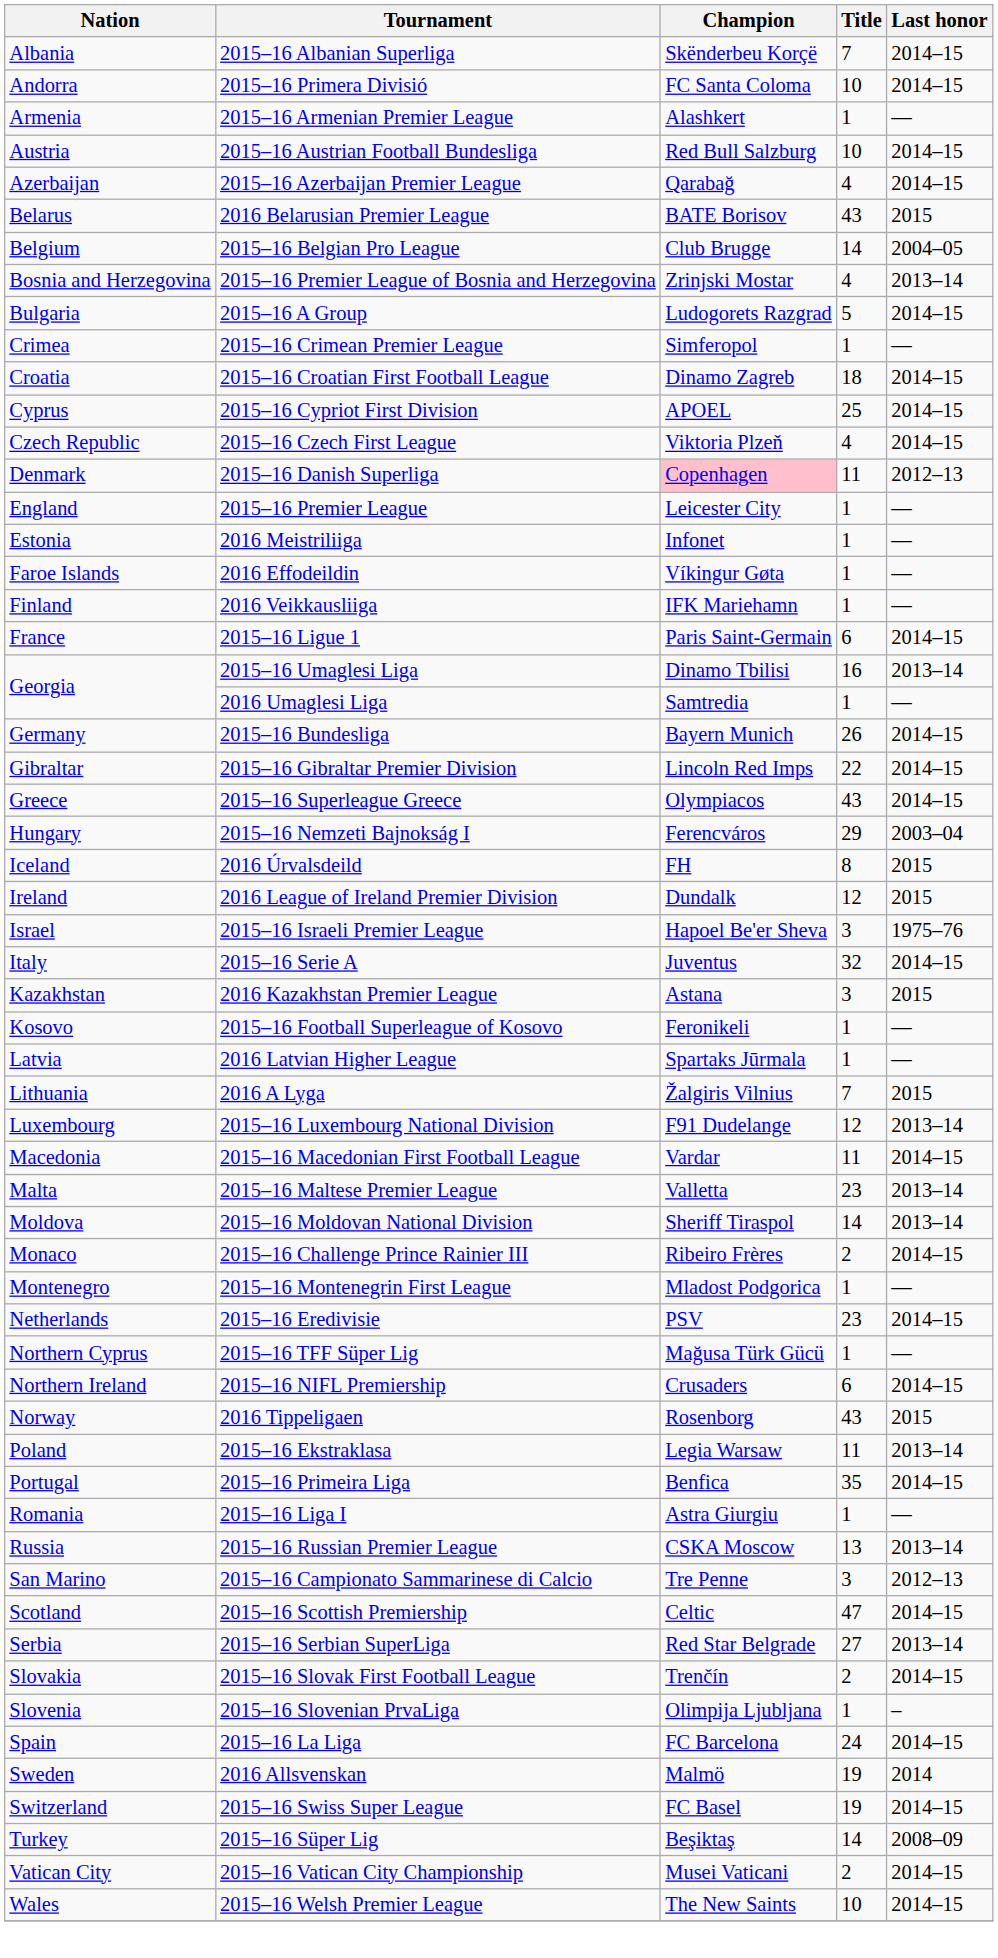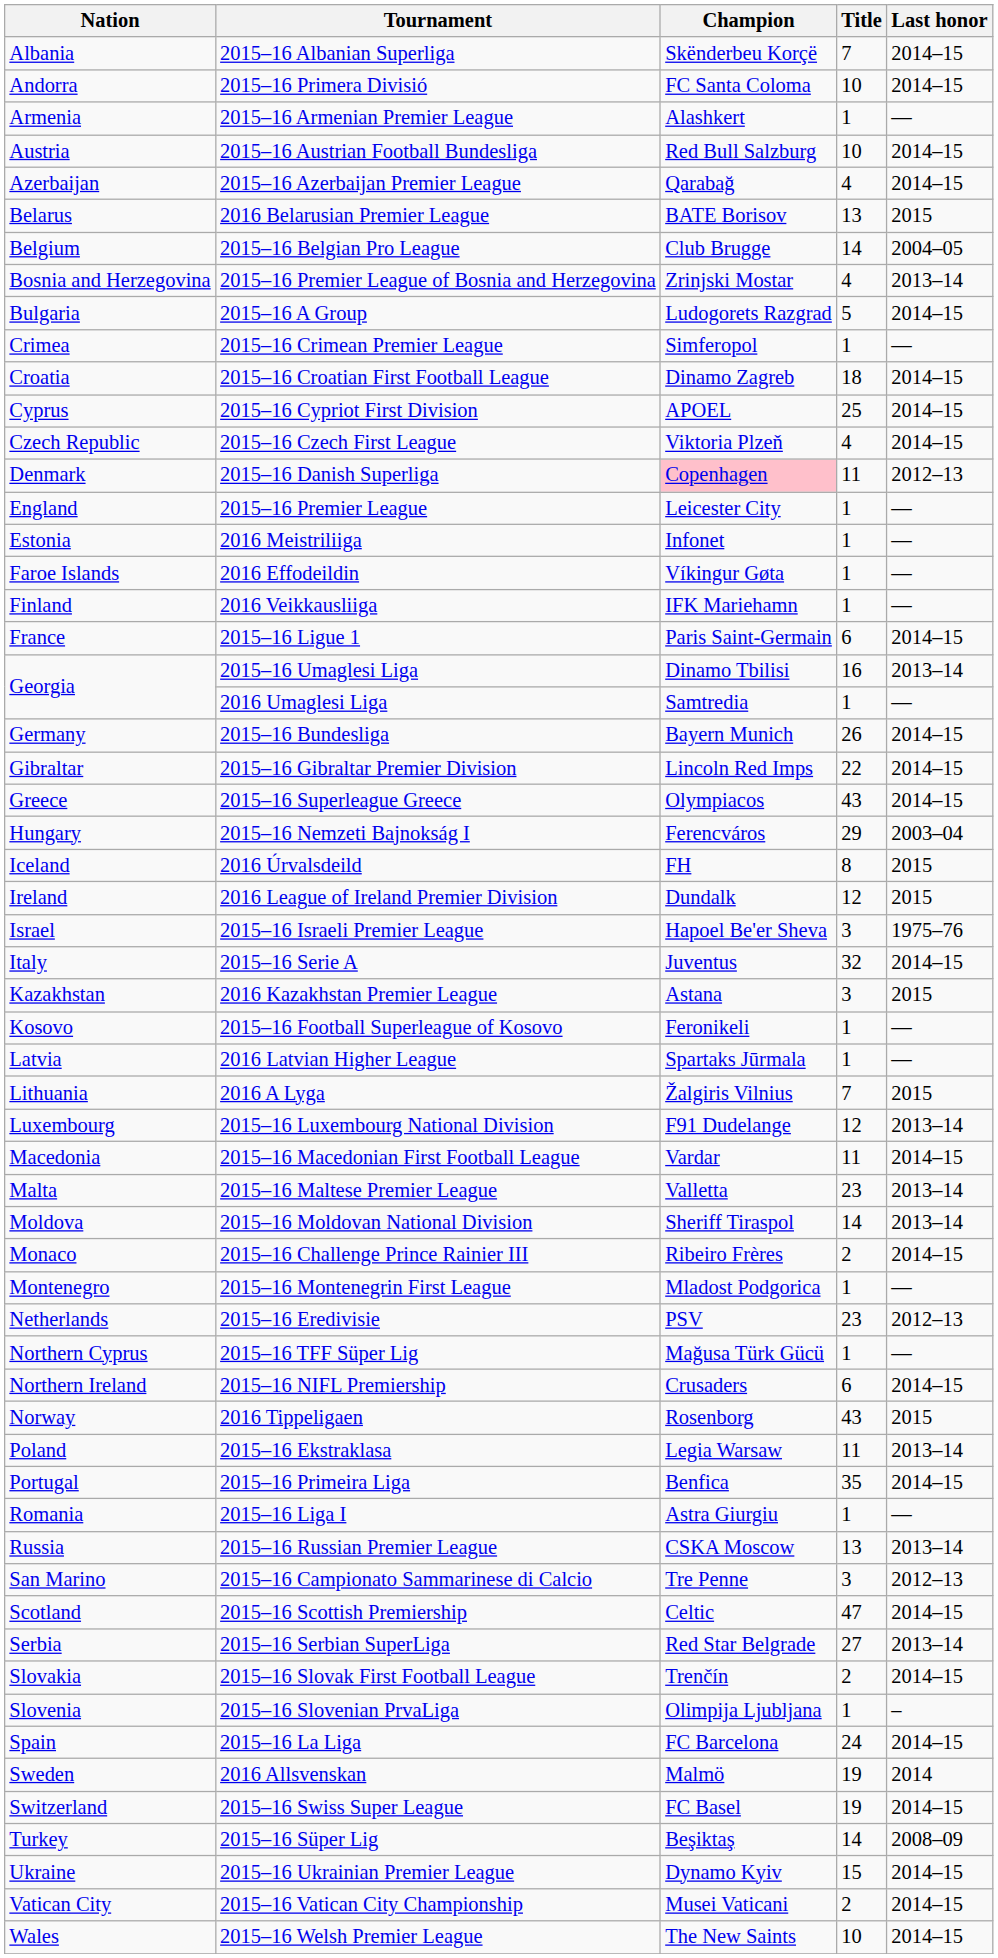 <table class="wikitable sortable">
 <tr>
 <th>Nation</th>
 <th>Tournament</th>
 <th>Champion</th>
 <th data-sort-type="number">Title</th>
 <th>Last honor</th>
 </tr>
 <tr>
 <td> <a href='#'>Albania</a></td>
 <td><a href='#'>2015–16 Albanian Superliga</a></td>
 <td><a href='#'>Skënderbeu Korçë</a></td>
 <td>7</td>
 <td>2014–15</td>
 </tr>
 <tr>
 <td> <a href='#'>Andorra</a></td>
 <td><a href='#'>2015–16 Primera Divisió</a></td>
 <td><a href='#'>FC Santa Coloma</a></td>
 <td>10</td>
 <td>2014–15</td>
 </tr>
 <tr>
 <td> <a href='#'>Armenia</a></td>
 <td><a href='#'>2015–16 Armenian Premier League</a></td>
 <td><a href='#'>Alashkert</a></td>
 <td>1</td>
 <td>—</td>
 </tr>
 <tr>
 <td> <a href='#'>Austria</a></td>
 <td><a href='#'>2015–16 Austrian Football Bundesliga</a></td>
 <td><a href='#'>Red Bull Salzburg</a></td>
 <td>10</td>
 <td>2014–15</td>
 </tr>
 <tr>
 <td> <a href='#'>Azerbaijan</a></td>
 <td><a href='#'>2015–16 Azerbaijan Premier League</a></td>
 <td><a href='#'>Qarabağ</a></td>
 <td>4</td>
 <td>2014–15</td>
 </tr>
 <tr>
 <td> <a href='#'>Belarus</a></td>
 <td><a href='#'>2016 Belarusian Premier League</a></td>
 <td><a href='#'>BATE Borisov</a></td>
-<td>43</td>
+<td>13</td>
 <td>2015</td>
 </tr>
 <tr>
 <td> <a href='#'>Belgium</a></td>
 <td><a href='#'>2015–16 Belgian Pro League</a></td>
 <td><a href='#'>Club Brugge</a></td>
 <td>14</td>
 <td>2004–05</td>
 </tr>
 <tr>
 <td> <a href='#'>Bosnia and Herzegovina</a></td>
 <td><a href='#'>2015–16 Premier League of Bosnia and Herzegovina</a></td>
 <td><a href='#'>Zrinjski Mostar</a></td>
 <td>4</td>
 <td>2013–14</td>
 </tr>
 <tr>
 <td> <a href='#'>Bulgaria</a></td>
 <td><a href='#'>2015–16 A Group</a></td>
 <td><a href='#'>Ludogorets Razgrad</a></td>
 <td>5</td>
 <td>2014–15</td>
 </tr>
 <tr>
 <td> <a href='#'>Crimea</a></td>
 <td><a href='#'>2015–16 Crimean Premier League</a></td>
 <td><a href='#'>Simferopol</a></td>
 <td>1</td>
 <td>—</td>
 </tr>
 <tr>
 <td> <a href='#'>Croatia</a></td>
 <td><a href='#'>2015–16 Croatian First Football League</a></td>
 <td><a href='#'>Dinamo Zagreb</a></td>
 <td>18</td>
 <td>2014–15</td>
 </tr>
 <tr>
 <td> <a href='#'>Cyprus</a></td>
 <td><a href='#'>2015–16 Cypriot First Division</a></td>
 <td><a href='#'>APOEL</a></td>
 <td>25</td>
 <td>2014–15</td>
 </tr>
 <tr>
 <td> <a href='#'>Czech Republic</a></td>
 <td><a href='#'>2015–16 Czech First League</a></td>
 <td><a href='#'>Viktoria Plzeň</a></td>
 <td>4</td>
 <td>2014–15</td>
 </tr>
 <tr>
 <td> <a href='#'>Denmark</a></td>
 <td><a href='#'>2015–16 Danish Superliga</a></td>
 <td style="background: pink;"><a href='#'>Copenhagen</a></td>
 <td>11</td>
 <td>2012–13</td>
 </tr>
 <tr>
 <td> <a href='#'>England</a></td>
 <td><a href='#'>2015–16 Premier League</a></td>
 <td><a href='#'>Leicester City</a></td>
 <td>1</td>
 <td>—</td>
 </tr>
 <tr>
 <td> <a href='#'>Estonia</a></td>
 <td><a href='#'>2016 Meistriliiga</a></td>
 <td><a href='#'>Infonet</a></td>
 <td>1</td>
 <td>—</td>
 </tr>
 <tr>
 <td> <a href='#'>Faroe Islands</a></td>
 <td><a href='#'>2016 Effodeildin</a></td>
 <td><a href='#'>Víkingur Gøta</a></td>
 <td>1</td>
 <td>—</td>
 </tr>
 <tr>
 <td> <a href='#'>Finland</a></td>
 <td><a href='#'>2016 Veikkausliiga</a></td>
 <td><a href='#'>IFK Mariehamn</a></td>
 <td>1</td>
 <td>—</td>
 </tr>
 <tr>
 <td> <a href='#'>France</a></td>
 <td><a href='#'>2015–16 Ligue 1</a></td>
 <td><a href='#'>Paris Saint-Germain</a></td>
 <td>6</td>
 <td>2014–15</td>
 </tr>
 <tr>
 <td rowspan=2> <a href='#'>Georgia</a></td>
 <td><a href='#'>2015–16 Umaglesi Liga</a></td>
 <td><a href='#'>Dinamo Tbilisi</a></td>
 <td>16</td>
 <td>2013–14</td>
 </tr>
 <tr>
 <td><a href='#'>2016 Umaglesi Liga</a> </td>
 <td><a href='#'>Samtredia</a></td>
 <td>1</td>
 <td>—</td>
 </tr>
 <tr>
 <td> <a href='#'>Germany</a></td>
 <td><a href='#'>2015–16 Bundesliga</a></td>
 <td><a href='#'>Bayern Munich</a></td>
 <td>26</td>
 <td>2014–15</td>
 </tr>
 <tr>
 <td> <a href='#'>Gibraltar</a></td>
 <td><a href='#'>2015–16 Gibraltar Premier Division</a></td>
 <td><a href='#'>Lincoln Red Imps</a></td>
 <td>22</td>
 <td>2014–15</td>
 </tr>
 <tr>
 <td> <a href='#'>Greece</a></td>
 <td><a href='#'>2015–16 Superleague Greece</a></td>
 <td><a href='#'>Olympiacos</a></td>
 <td>43</td>
 <td>2014–15</td>
 </tr>
 <tr>
 <td> <a href='#'>Hungary</a></td>
 <td><a href='#'>2015–16 Nemzeti Bajnokság I</a></td>
 <td><a href='#'>Ferencváros</a></td>
 <td>29</td>
 <td>2003–04</td>
 </tr>
 <tr>
 <td> <a href='#'>Iceland</a></td>
 <td><a href='#'>2016 Úrvalsdeild</a></td>
 <td><a href='#'>FH</a></td>
 <td>8</td>
 <td>2015</td>
 </tr>
 <tr>
 <td> <a href='#'>Ireland</a></td>
 <td><a href='#'>2016 League of Ireland Premier Division</a></td>
 <td><a href='#'>Dundalk</a></td>
 <td>12</td>
 <td>2015</td>
 </tr>
 <tr>
 <td> <a href='#'>Israel</a></td>
 <td><a href='#'>2015–16 Israeli Premier League</a></td>
 <td><a href='#'>Hapoel Be'er Sheva</a></td>
 <td>3</td>
 <td>1975–76</td>
 </tr>
 <tr>
 <td> <a href='#'>Italy</a></td>
 <td><a href='#'>2015–16 Serie A</a></td>
 <td><a href='#'>Juventus</a></td>
 <td>32</td>
 <td>2014–15</td>
 </tr>
 <tr>
 <td> <a href='#'>Kazakhstan</a></td>
 <td><a href='#'>2016 Kazakhstan Premier League</a></td>
 <td><a href='#'>Astana</a></td>
 <td>3</td>
 <td>2015</td>
 </tr>
 <tr>
 <td> <a href='#'>Kosovo</a></td>
 <td><a href='#'>2015–16 Football Superleague of Kosovo</a></td>
 <td><a href='#'>Feronikeli</a></td>
 <td>1</td>
 <td>—</td>
 </tr>
 <tr>
 <td> <a href='#'>Latvia</a></td>
 <td><a href='#'>2016 Latvian Higher League</a></td>
 <td><a href='#'>Spartaks Jūrmala</a></td>
 <td>1</td>
 <td>—</td>
 </tr>
 <tr>
 <td> <a href='#'>Lithuania</a></td>
 <td><a href='#'>2016 A Lyga</a></td>
 <td><a href='#'>Žalgiris Vilnius</a></td>
 <td>7</td>
 <td>2015</td>
 </tr>
 <tr>
 <td> <a href='#'>Luxembourg</a></td>
 <td><a href='#'>2015–16 Luxembourg National Division</a></td>
 <td><a href='#'>F91 Dudelange</a></td>
 <td>12 </td>
 <td>2013–14</td>
 </tr>
 <tr>
 <td> <a href='#'>Macedonia</a></td>
 <td><a href='#'>2015–16 Macedonian First Football League</a></td>
 <td><a href='#'>Vardar</a></td>
 <td>11</td>
 <td>2014–15</td>
 </tr>
 <tr>
 <td> <a href='#'>Malta</a></td>
 <td><a href='#'>2015–16 Maltese Premier League</a></td>
 <td><a href='#'>Valletta</a></td>
 <td>23</td>
 <td>2013–14</td>
 </tr>
 <tr>
 <td> <a href='#'>Moldova</a></td>
 <td><a href='#'>2015–16 Moldovan National Division</a></td>
 <td><a href='#'>Sheriff Tiraspol</a></td>
 <td>14</td>
 <td>2013–14</td>
 </tr>
 <tr>
 <td> <a href='#'>Monaco</a></td>
 <td><a href='#'>2015–16 Challenge Prince Rainier III</a></td>
 <td><a href='#'>Ribeiro Frères</a></td>
 <td>2</td>
 <td>2014–15</td>
 </tr>
 <tr>
 <td> <a href='#'>Montenegro</a></td>
 <td><a href='#'>2015–16 Montenegrin First League</a></td>
 <td><a href='#'>Mladost Podgorica</a></td>
 <td>1</td>
 <td>—</td>
 </tr>
 <tr>
 <td> <a href='#'>Netherlands</a></td>
 <td><a href='#'>2015–16 Eredivisie</a></td>
 <td><a href='#'>PSV</a></td>
 <td>23</td>
-<td>2014–15</td>
+<td>2012–13</td>
 </tr>
 <tr>
 <td> <a href='#'>Northern Cyprus</a></td>
 <td><a href='#'>2015–16 TFF Süper Lig</a></td>
 <td><a href='#'>Mağusa Türk Gücü</a></td>
 <td>1</td>
 <td>—</td>
 </tr>
 <tr>
 <td> <a href='#'>Northern Ireland</a></td>
 <td><a href='#'>2015–16 NIFL Premiership</a></td>
 <td><a href='#'>Crusaders</a></td>
 <td>6</td>
 <td>2014–15</td>
 </tr>
 <tr>
 <td> <a href='#'>Norway</a></td>
 <td><a href='#'>2016 Tippeligaen</a></td>
 <td><a href='#'>Rosenborg</a></td>
 <td>43</td>
 <td>2015</td>
 </tr>
 <tr>
 <td> <a href='#'>Poland</a></td>
 <td><a href='#'>2015–16 Ekstraklasa</a></td>
 <td><a href='#'>Legia Warsaw</a></td>
 <td>11</td>
 <td>2013–14</td>
 </tr>
 <tr>
 <td> <a href='#'>Portugal</a></td>
 <td><a href='#'>2015–16 Primeira Liga</a></td>
 <td><a href='#'>Benfica</a></td>
 <td>35</td>
 <td>2014–15</td>
 </tr>
 <tr>
 <td> <a href='#'>Romania</a></td>
 <td><a href='#'>2015–16 Liga I</a></td>
 <td><a href='#'>Astra Giurgiu</a></td>
 <td>1</td>
 <td>—</td>
 </tr>
 <tr>
 <td> <a href='#'>Russia</a></td>
 <td><a href='#'>2015–16 Russian Premier League</a></td>
 <td><a href='#'>CSKA Moscow</a></td>
 <td>13</td>
 <td>2013–14</td>
 </tr>
 <tr>
 <td> <a href='#'>San Marino</a></td>
 <td><a href='#'>2015–16 Campionato Sammarinese di Calcio</a></td>
 <td><a href='#'>Tre Penne</a></td>
 <td>3</td>
 <td>2012–13</td>
 </tr>
 <tr>
 <td> <a href='#'>Scotland</a></td>
 <td><a href='#'>2015–16 Scottish Premiership</a></td>
 <td><a href='#'>Celtic</a></td>
 <td>47</td>
 <td>2014–15</td>
 </tr>
 <tr>
 <td> <a href='#'>Serbia</a></td>
 <td><a href='#'>2015–16 Serbian SuperLiga</a></td>
 <td><a href='#'>Red Star Belgrade</a></td>
 <td>27</td>
 <td>2013–14</td>
 </tr>
 <tr>
 <td> <a href='#'>Slovakia</a></td>
 <td><a href='#'>2015–16 Slovak First Football League</a></td>
 <td><a href='#'>Trenčín</a></td>
 <td>2</td>
 <td>2014–15</td>
 </tr>
 <tr>
 <td> <a href='#'>Slovenia</a></td>
 <td><a href='#'>2015–16 Slovenian PrvaLiga</a></td>
 <td><a href='#'>Olimpija Ljubljana</a></td>
 <td>1</td>
 <td>–</td>
 </tr>
 <tr>
 <td> <a href='#'>Spain</a></td>
 <td><a href='#'>2015–16 La Liga</a></td>
 <td><a href='#'>FC Barcelona</a></td>
 <td>24</td>
 <td>2014–15</td>
 </tr>
 <tr>
 <td> <a href='#'>Sweden</a></td>
 <td><a href='#'>2016 Allsvenskan</a></td>
 <td><a href='#'>Malmö</a></td>
 <td>19</td>
 <td>2014</td>
 </tr>
 <tr>
 <td> <a href='#'>Switzerland</a></td>
 <td><a href='#'>2015–16 Swiss Super League</a></td>
 <td><a href='#'>FC Basel</a></td>
 <td>19</td>
 <td>2014–15</td>
 </tr>
 <tr>
 <td> <a href='#'>Turkey</a></td>
 <td><a href='#'>2015–16 Süper Lig</a></td>
 <td><a href='#'>Beşiktaş</a></td>
 <td>14</td>
 <td>2008–09</td>
 </tr>
 <tr>
+<td> <a href='#'>Ukraine</a></td>
+<td><a href='#'>2015–16 Ukrainian Premier League</a></td>
+<td><a href='#'>Dynamo Kyiv</a></td>
+<td>15</td>
+<td>2014–15</td>
+</tr>
+<tr>
 <td> <a href='#'>Vatican City</a></td>
 <td><a href='#'>2015–16 Vatican City Championship</a></td>
 <td><a href='#'>Musei Vaticani</a></td>
 <td>2</td>
 <td>2014–15</td>
 </tr>
 <tr>
 <td> <a href='#'>Wales</a></td>
 <td><a href='#'>2015–16 Welsh Premier League</a></td>
 <td><a href='#'>The New Saints</a></td>
 <td>10</td>
 <td>2014–15</td>
 </tr>
 <tr>
 </tr>
 </table>
